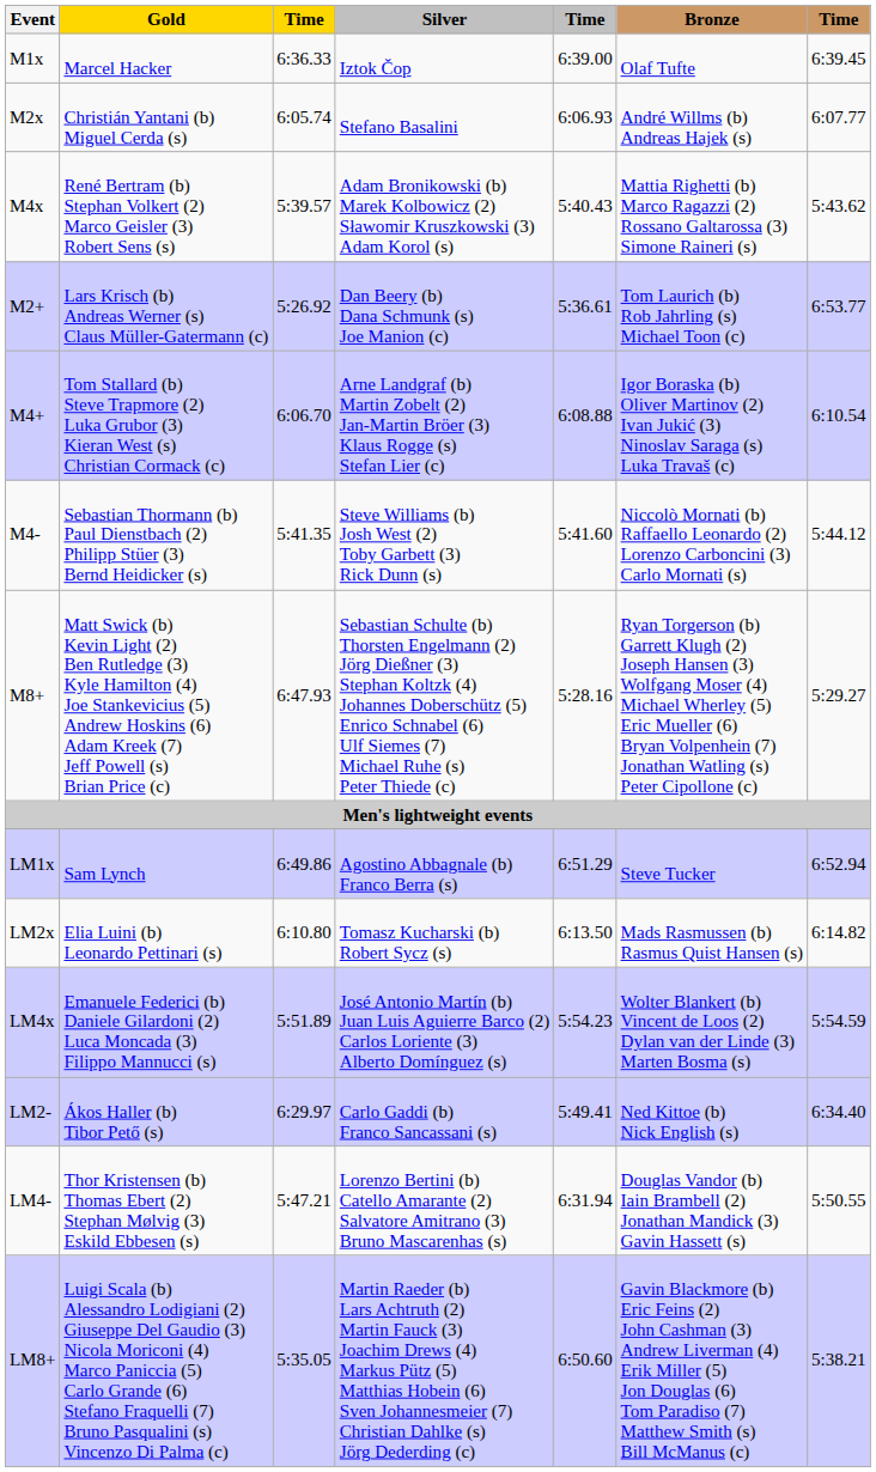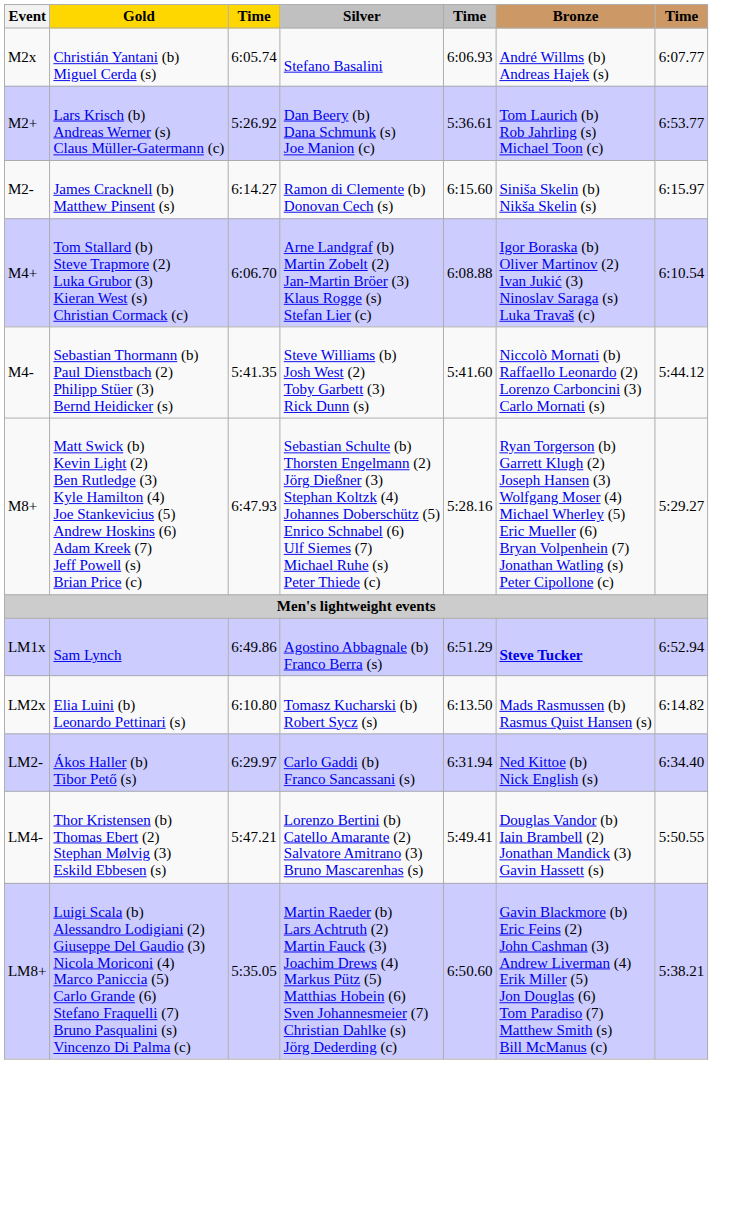 <table class="wikitable">
 <tr>
 <th>Event</th>
 <th style="text-align:center;background-color:gold;">Gold</th>
 <th style="text-align:center;background-color:gold;">Time</th>
 <th style="text-align:center;background-color:silver;">Silver</th>
 <th style="text-align:center;background-color:silver;">Time</th>
 <th style="text-align:center;background-color:#CC9966;">Bronze</th>
 <th style="text-align:center;background-color:#CC9966;">Time</th>
 </tr>
 <tr>
-<td>M1x</td>
-<td><br><a href='#'>Marcel Hacker</a></td>
-<td>6:36.33</td>
-<td> <br> <a href='#'>Iztok Čop</a></td>
-<td>6:39.00</td>
-<td> <br> <a href='#'>Olaf Tufte</a></td>
-<td>6:39.45</td>
-</tr>
-<tr>
 <td>M2x</td>
 <td> <br> <a href='#'>Christián Yantani</a> (b)<br><a href='#'>Miguel Cerda</a> (s)</td>
 <td>6:05.74</td>
 <td> <br> <a href='#'>Stefano Basalini</a></td>
 <td>6:06.93</td>
 <td> <br> <a href='#'>André Willms</a> (b)<br><a href='#'>Andreas Hajek</a> (s)</td>
 <td>6:07.77</td>
-</tr>
-<tr>
-<td>M4x</td>
-<td> <br> <a href='#'>René Bertram</a> (b)<br><a href='#'>Stephan Volkert</a> (2)<br><a href='#'>Marco Geisler</a> (3)<br><a href='#'>Robert Sens</a> (s)</td>
-<td>5:39.57</td>
-<td> <br> <a href='#'>Adam Bronikowski</a> (b)<br><a href='#'>Marek Kolbowicz</a> (2)<br><a href='#'>Sławomir Kruszkowski</a> (3)<br><a href='#'>Adam Korol</a> (s)</td>
-<td>5:40.43</td>
-<td> <br> <a href='#'>Mattia Righetti</a> (b)<br><a href='#'>Marco Ragazzi</a> (2)<br><a href='#'>Rossano Galtarossa</a> (3)<br><a href='#'>Simone Raineri</a> (s)</td>
-<td>5:43.62</td>
 </tr>
 <tr bgcolor=ccccff>
 <td>M2+</td>
 <td> <br> <a href='#'>Lars Krisch</a> (b)<br><a href='#'>Andreas Werner</a> (s)<br><a href='#'>Claus Müller-Gatermann</a> (c)</td>
 <td>5:26.92</td>
 <td> <br> <a href='#'>Dan Beery</a> (b)<br><a href='#'>Dana Schmunk</a> (s)<br><a href='#'>Joe Manion</a> (c)</td>
 <td>5:36.61</td>
 <td> <br> <a href='#'>Tom Laurich</a> (b)<br><a href='#'>Rob Jahrling</a> (s)<br><a href='#'>Michael Toon</a> (c)</td>
 <td>6:53.77</td>
+</tr>
+<tr>
+<td>M2-</td>
+<td> <br> <a href='#'>James Cracknell</a> (b)<br><a href='#'>Matthew Pinsent</a> (s)</td>
+<td>6:14.27</td>
+<td> <br> <a href='#'>Ramon di Clemente</a> (b)<br><a href='#'>Donovan Cech</a> (s)</td>
+<td>6:15.60</td>
+<td> <br> <a href='#'>Siniša Skelin</a> (b)<br><a href='#'>Nikša Skelin</a> (s)</td>
+<td>6:15.97</td>
 </tr>
 <tr bgcolor=ccccff>
 <td>M4+</td>
 <td> <br> <a href='#'>Tom Stallard</a> (b)<br><a href='#'>Steve Trapmore</a> (2)<br><a href='#'>Luka Grubor</a> (3)<br><a href='#'>Kieran West</a> (s)<br><a href='#'>Christian Cormack</a> (c)</td>
 <td>6:06.70</td>
 <td> <br> <a href='#'>Arne Landgraf</a> (b)<br><a href='#'>Martin Zobelt</a> (2)<br><a href='#'>Jan-Martin Bröer</a> (3)<br><a href='#'>Klaus Rogge</a> (s)<br><a href='#'>Stefan Lier</a> (c)</td>
 <td>6:08.88</td>
 <td> <br> <a href='#'>Igor Boraska</a> (b)<br><a href='#'>Oliver Martinov</a> (2)<br><a href='#'>Ivan Jukić</a> (3)<br><a href='#'>Ninoslav Saraga</a> (s)<br><a href='#'>Luka Travaš</a> (c)</td>
 <td>6:10.54</td>
 </tr>
 <tr>
 <td>M4-</td>
 <td> <br> <a href='#'>Sebastian Thormann</a> (b)<br><a href='#'>Paul Dienstbach</a> (2)<br><a href='#'>Philipp Stüer</a> (3)<br><a href='#'>Bernd Heidicker</a> (s)<br></td>
 <td>5:41.35</td>
 <td> <br> <a href='#'>Steve Williams</a> (b)<br><a href='#'>Josh West</a> (2)<br><a href='#'>Toby Garbett</a> (3)<br><a href='#'>Rick Dunn</a> (s)<br></td>
 <td>5:41.60</td>
 <td> <br> <a href='#'>Niccolò Mornati</a> (b)<br><a href='#'>Raffaello Leonardo</a> (2)<br><a href='#'>Lorenzo Carboncini</a> (3)<br><a href='#'>Carlo Mornati</a> (s)<br></td>
 <td>5:44.12</td>
 </tr>
 <tr>
 <td>M8+</td>
 <td> <br> <a href='#'>Matt Swick</a> (b)<br><a href='#'>Kevin Light</a> (2)<br><a href='#'>Ben Rutledge</a> (3)<br><a href='#'>Kyle Hamilton</a> (4)<br><a href='#'>Joe Stankevicius</a> (5)<br><a href='#'>Andrew Hoskins</a> (6)<br><a href='#'>Adam Kreek</a> (7)<br><a href='#'>Jeff Powell</a> (s)<br><a href='#'>Brian Price</a> (c)</td>
 <td>6:47.93</td>
 <td> <br> <a href='#'>Sebastian Schulte</a> (b)<br><a href='#'>Thorsten Engelmann</a> (2)<br><a href='#'>Jörg Dießner</a> (3)<br><a href='#'>Stephan Koltzk</a> (4)<br><a href='#'>Johannes Doberschütz</a> (5)<br><a href='#'>Enrico Schnabel</a> (6)<br><a href='#'>Ulf Siemes</a> (7)<br><a href='#'>Michael Ruhe</a> (s)<br><a href='#'>Peter Thiede</a> (c)</td>
 <td>5:28.16</td>
 <td> <br> <a href='#'>Ryan Torgerson</a> (b)<br><a href='#'>Garrett Klugh</a> (2)<br><a href='#'>Joseph Hansen</a> (3)<br><a href='#'>Wolfgang Moser</a> (4)<br><a href='#'>Michael Wherley</a> (5)<br><a href='#'>Eric Mueller</a> (6)<br><a href='#'>Bryan Volpenhein</a> (7)<br><a href='#'>Jonathan Watling</a> (s)<br><a href='#'>Peter Cipollone</a> (c)</td>
 <td>5:29.27</td>
 </tr>
 <tr>
 <th colspan="7" style="background-color:#CCC;">Men's lightweight events</th>
 </tr>
 <tr bgcolor=ccccff>
 <td>LM1x</td>
 <td> <br> <a href='#'>Sam Lynch</a></td>
 <td>6:49.86</td>
 <td> <br> <a href='#'>Agostino Abbagnale</a> (b)<br><a href='#'>Franco Berra</a> (s)</td>
 <td>6:51.29</td>
-<td> <br> <a href='#'>Steve Tucker</a></td>
+<td><strong> <br> <a href='#'>Steve Tucker</a></strong></td>
 <td>6:52.94</td>
 </tr>
 <tr>
 <td>LM2x</td>
 <td> <br> <a href='#'>Elia Luini</a> (b)<br><a href='#'>Leonardo Pettinari</a> (s)</td>
 <td>6:10.80</td>
 <td> <br> <a href='#'>Tomasz Kucharski</a> (b)<br><a href='#'>Robert Sycz</a> (s)</td>
 <td>6:13.50</td>
 <td> <br> <a href='#'>Mads Rasmussen</a> (b)<br><a href='#'>Rasmus Quist Hansen</a> (s)</td>
 <td>6:14.82</td>
 </tr>
 <tr bgcolor=ccccff>
-<td>LM4x</td>
-<td> <br> <a href='#'>Emanuele Federici</a> (b)<br><a href='#'>Daniele Gilardoni</a> (2)<br><a href='#'>Luca Moncada</a> (3)<br><a href='#'>Filippo Mannucci</a> (s)</td>
-<td>5:51.89</td>
-<td> <br> <a href='#'>José Antonio Martín</a> (b)<br><a href='#'>Juan Luis Aguierre Barco</a> (2)<br><a href='#'>Carlos Loriente</a> (3)<br><a href='#'>Alberto Domínguez</a> (s)</td>
-<td>5:54.23</td>
-<td> <br> <a href='#'>Wolter Blankert</a> (b)<br><a href='#'>Vincent de Loos</a> (2)<br><a href='#'>Dylan van der Linde</a> (3)<br><a href='#'>Marten Bosma</a> (s)</td>
-<td>5:54.59</td>
-</tr>
-<tr bgcolor=ccccff>
 <td>LM2-</td>
 <td> <br> <a href='#'>Ákos Haller</a> (b)<br><a href='#'>Tibor Pető</a> (s)</td>
 <td>6:29.97</td>
 <td> <br> <a href='#'>Carlo Gaddi</a> (b)<br><a href='#'>Franco Sancassani</a> (s)</td>
-<td>5:49.41</td>
+<td>6:31.94</td>
 <td> <br> <a href='#'>Ned Kittoe</a> (b)<br><a href='#'>Nick English</a> (s)</td>
 <td>6:34.40</td>
 </tr>
 <tr>
 <td>LM4-</td>
 <td> <br> <a href='#'>Thor Kristensen</a> (b)<br><a href='#'>Thomas Ebert</a> (2)<br><a href='#'>Stephan Mølvig</a> (3)<br><a href='#'>Eskild Ebbesen</a> (s)</td>
 <td>5:47.21</td>
 <td> <br> <a href='#'>Lorenzo Bertini</a> (b)<br><a href='#'>Catello Amarante</a> (2)<br><a href='#'>Salvatore Amitrano</a> (3)<br><a href='#'>Bruno Mascarenhas</a> (s)</td>
-<td>6:31.94</td>
+<td>5:49.41</td>
 <td> <br> <a href='#'>Douglas Vandor</a> (b)<br><a href='#'>Iain Brambell</a> (2)<br><a href='#'>Jonathan Mandick</a> (3)<br><a href='#'>Gavin Hassett</a> (s)</td>
 <td>5:50.55</td>
 </tr>
 <tr bgcolor=ccccff>
 <td>LM8+</td>
 <td> <br> <a href='#'>Luigi Scala</a> (b)<br><a href='#'>Alessandro Lodigiani</a> (2)<br><a href='#'>Giuseppe Del Gaudio</a> (3)<br><a href='#'>Nicola Moriconi</a> (4)<br><a href='#'>Marco Paniccia</a> (5)<br><a href='#'>Carlo Grande</a> (6)<br><a href='#'>Stefano Fraquelli</a> (7)<br><a href='#'>Bruno Pasqualini</a> (s)<br><a href='#'>Vincenzo Di Palma</a> (c)</td>
 <td>5:35.05</td>
 <td> <br> <a href='#'>Martin Raeder</a> (b)<br><a href='#'>Lars Achtruth</a> (2)<br><a href='#'>Martin Fauck</a> (3)<br><a href='#'>Joachim Drews</a> (4)<br><a href='#'>Markus Pütz</a> (5)<br><a href='#'>Matthias Hobein</a> (6)<br><a href='#'>Sven Johannesmeier</a> (7)<br><a href='#'>Christian Dahlke</a> (s)<br><a href='#'>Jörg Dederding</a> (c)</td>
 <td>6:50.60</td>
 <td> <br> <a href='#'>Gavin Blackmore</a> (b)<br><a href='#'>Eric Feins</a> (2)<br><a href='#'>John Cashman</a> (3)<br><a href='#'>Andrew Liverman</a> (4)<br><a href='#'>Erik Miller</a> (5)<br><a href='#'>Jon Douglas</a> (6)<br><a href='#'>Tom Paradiso</a> (7)<br><a href='#'>Matthew Smith</a> (s)<br><a href='#'>Bill McManus</a> (c)</td>
 <td>5:38.21</td>
 </tr>
 </table>
